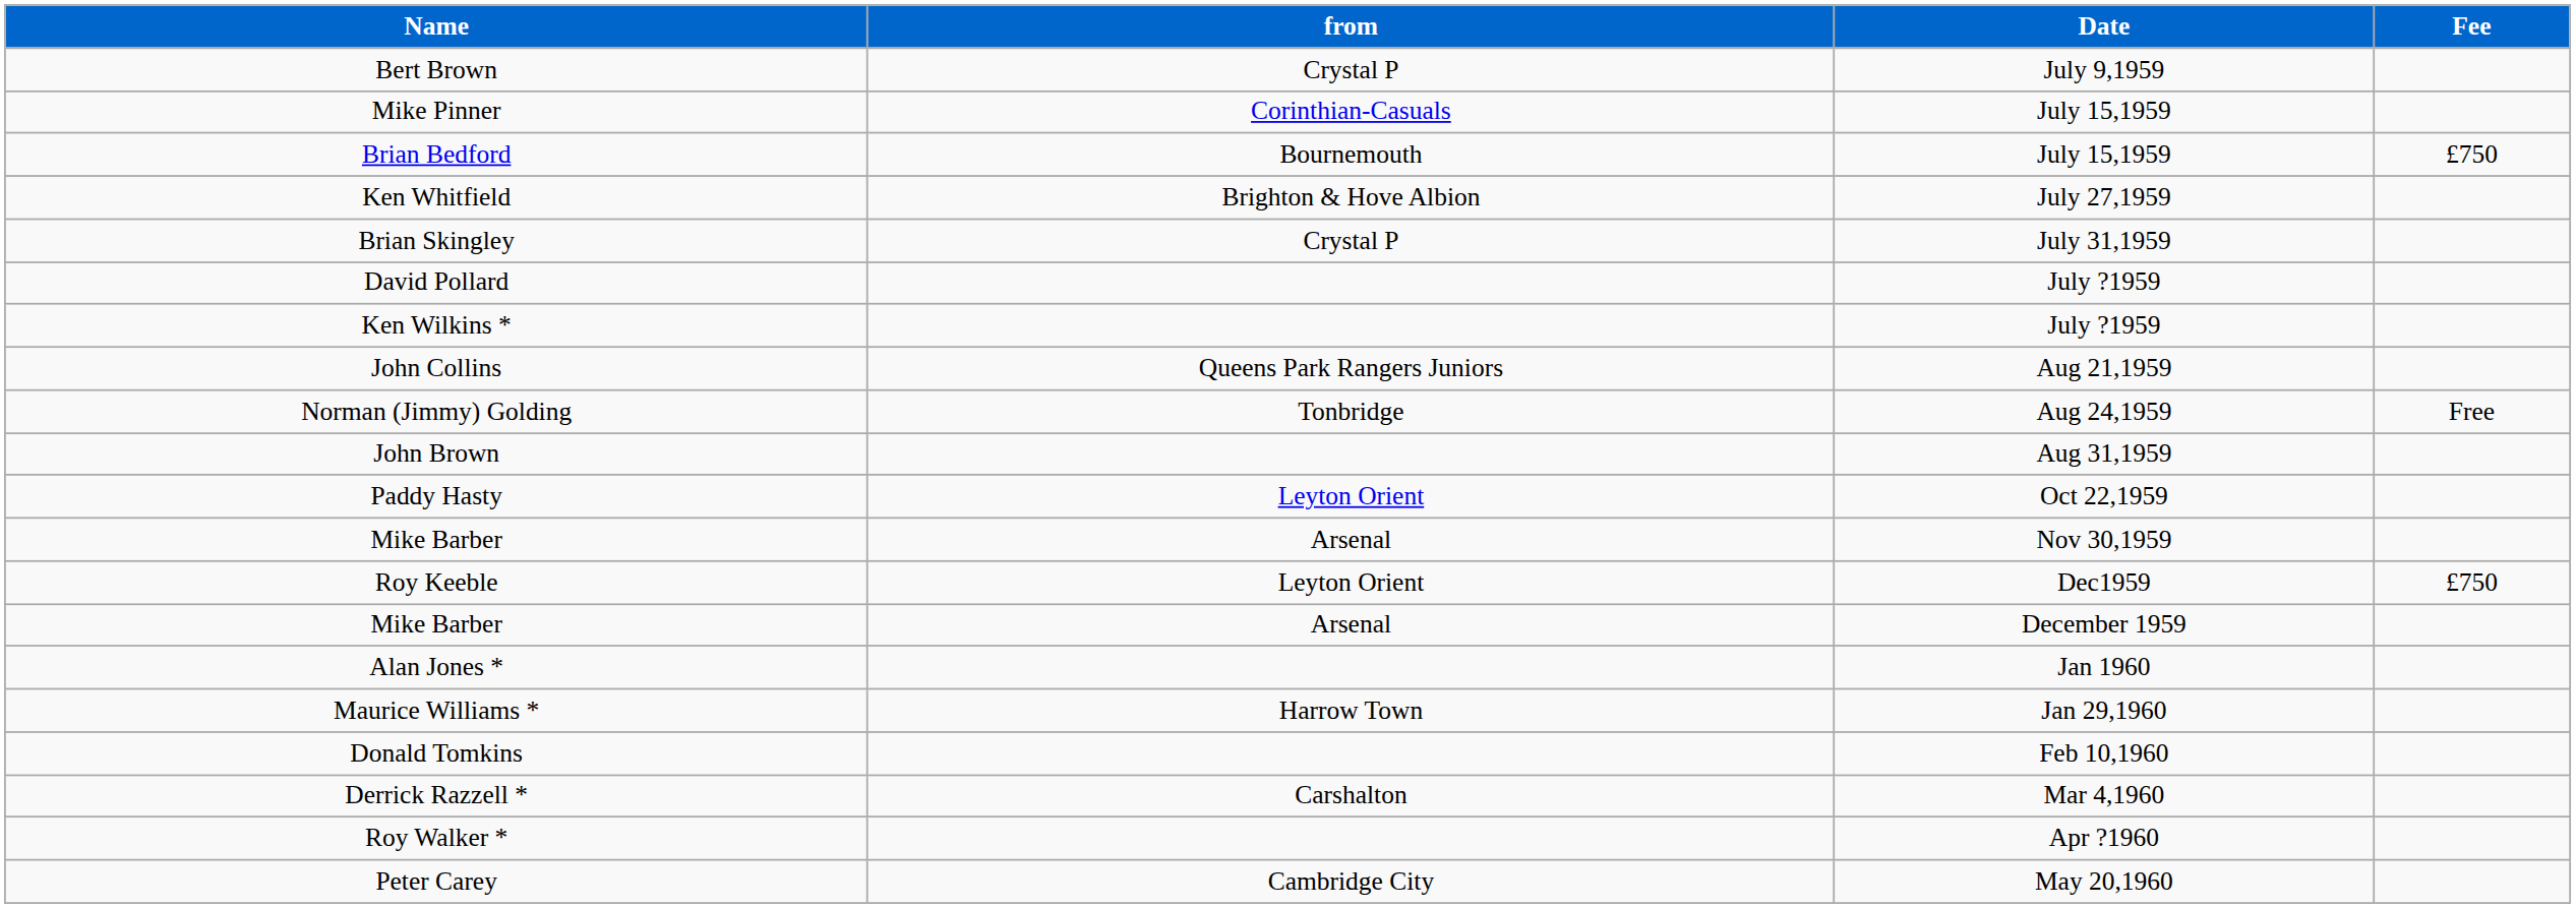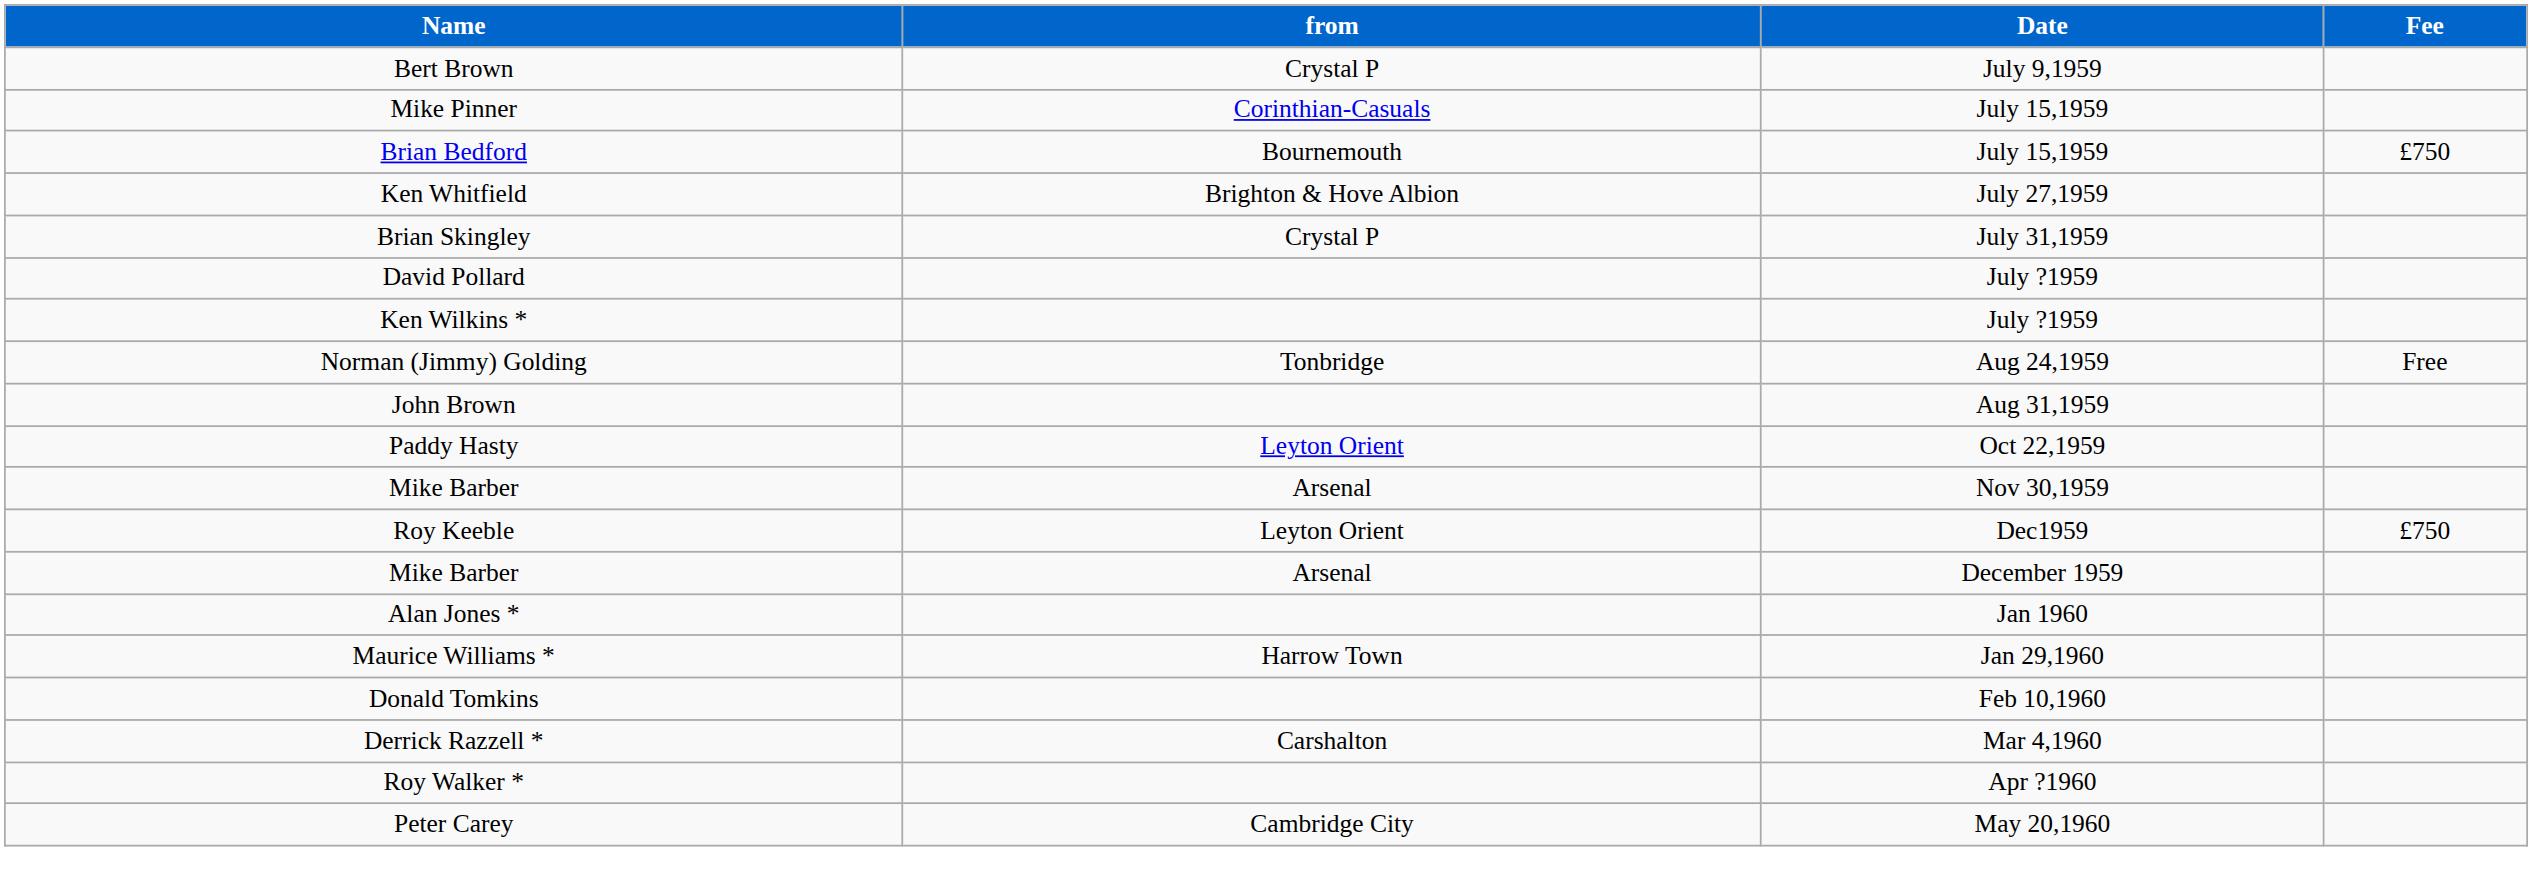 <table class="wikitable" style="text-align:center; font-size:90%; width:90%;">
 <tr>
 <th style="background:#0066CC; color:#FFFFFF; text-align:center;"><strong>Name</strong></th>
 <th style="background:#0066CC; color:#FFFFFF; text-align:center;">from</th>
 <th style="background:#0066CC; color:#FFFFFF; text-align:center;">Date</th>
 <th style="background:#0066CC; color:#FFFFFF; text-align:center;">Fee</th>
 </tr>
 <tr>
 <td>Bert Brown</td>
 <td>Crystal P</td>
 <td>July 9,1959</td>
 <td></td>
 </tr>
 <tr>
 <td>Mike Pinner</td>
 <td><a href='#'>Corinthian-Casuals</a></td>
 <td>July 15,1959</td>
 <td></td>
 </tr>
 <tr>
 <td><a href='#'>Brian Bedford</a></td>
 <td>Bournemouth</td>
 <td>July 15,1959</td>
 <td>£750</td>
 </tr>
 <tr>
 <td>Ken Whitfield</td>
 <td>Brighton & Hove Albion</td>
 <td>July 27,1959</td>
 <td></td>
 </tr>
 <tr>
 <td>Brian Skingley</td>
 <td>Crystal P</td>
 <td>July 31,1959</td>
 <td></td>
 </tr>
 <tr>
 <td>David Pollard</td>
 <td></td>
 <td>July ?1959</td>
 <td></td>
 </tr>
 <tr>
 <td>Ken Wilkins *</td>
 <td></td>
 <td>July ?1959</td>
-<td></td>
-</tr>
-<tr>
-<td>John Collins</td>
-<td>Queens Park Rangers Juniors</td>
-<td>Aug 21,1959</td>
 <td></td>
 </tr>
 <tr>
 <td>Norman (Jimmy) Golding</td>
 <td>Tonbridge</td>
 <td>Aug 24,1959</td>
 <td>Free</td>
 </tr>
 <tr>
 <td>John Brown</td>
 <td></td>
 <td>Aug 31,1959</td>
 <td></td>
 </tr>
 <tr>
 <td>Paddy Hasty</td>
 <td><a href='#'>Leyton Orient</a></td>
 <td>Oct 22,1959</td>
 <td></td>
 </tr>
 <tr>
 <td>Mike Barber</td>
 <td>Arsenal</td>
 <td>Nov 30,1959</td>
 <td></td>
 </tr>
 <tr>
 <td>Roy Keeble</td>
 <td>Leyton Orient</td>
 <td>Dec1959</td>
 <td>£750</td>
 </tr>
 <tr>
 <td>Mike Barber</td>
 <td>Arsenal</td>
 <td>December 1959</td>
 <td></td>
 </tr>
 <tr>
 <td>Alan Jones *</td>
 <td></td>
 <td>Jan 1960</td>
 <td></td>
 </tr>
 <tr>
 <td>Maurice Williams *</td>
 <td>Harrow Town</td>
 <td>Jan 29,1960</td>
 <td></td>
 </tr>
 <tr>
 <td>Donald Tomkins</td>
 <td></td>
 <td>Feb 10,1960</td>
 <td></td>
 </tr>
 <tr>
 <td>Derrick Razzell *</td>
 <td>Carshalton</td>
 <td>Mar 4,1960</td>
 <td></td>
 </tr>
 <tr>
 <td>Roy Walker *</td>
 <td></td>
 <td>Apr ?1960</td>
 <td></td>
 </tr>
 <tr>
 <td>Peter Carey</td>
 <td>Cambridge City</td>
 <td>May 20,1960</td>
 <td></td>
 </tr>
 </table>
